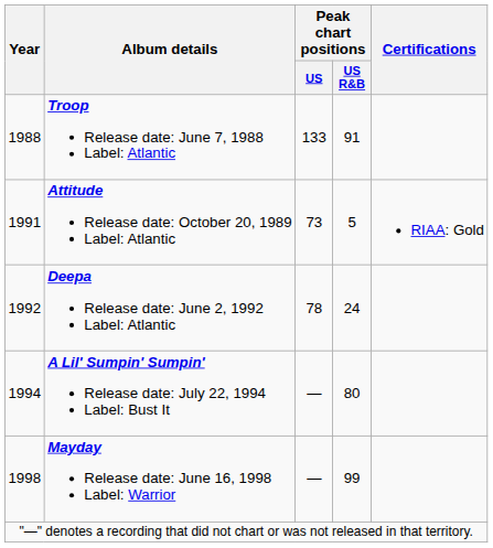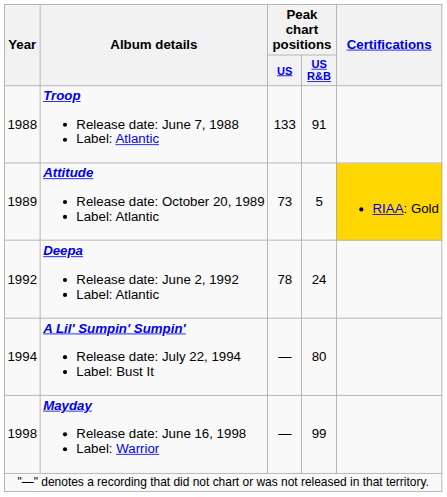 <table class="wikitable" style="text-align:center;">
 <tr>
 <th rowspan="2">Year</th>
 <th rowspan="2">Album details</th>
 <th colspan="2">Peak chart positions</th>
 <th rowspan="2"><a href='#'>Certifications</a></th>
 </tr>
 <tr style="font-size:smaller;">
 <th width="35"><a href='#'>US</a><br></th>
 <th width="35"><a href='#'>US<br>R&B</a><br></th>
 </tr>
 <tr>
 <td>1988</td>
 <td align="left"><strong><em><a href='#'>Troop</a></em></strong><br><ul><li>Release date: June 7, 1988</li><li>Label: <a href='#'>Atlantic</a></li></ul></td>
 <td>133</td>
 <td>91</td>
 <td align=left></td>
 </tr>
 <tr>
-<td>1991</td>
+<td>1989</td>
 <td align="left"><strong><em><a href='#'>Attitude</a></em></strong><br><ul><li>Release date: October 20, 1989</li><li>Label: Atlantic</li></ul></td>
 <td>73</td>
 <td>5</td>
-<td align=left><br><ul><li><a href='#'>RIAA</a>: Gold</li></ul></td>
+<td align=left style="background: gold;"><br><ul><li><a href='#'>RIAA</a>: Gold</li></ul></td>
 </tr>
 <tr>
 <td>1992</td>
 <td align="left"><strong><em><a href='#'>Deepa</a></em></strong><br><ul><li>Release date: June 2, 1992</li><li>Label: Atlantic</li></ul></td>
 <td>78</td>
 <td>24</td>
 <td align=left></td>
 </tr>
 <tr>
 <td>1994</td>
 <td align="left"><strong><em><a href='#'>A Lil' Sumpin' Sumpin'</a></em></strong><br><ul><li>Release date: July 22, 1994</li><li>Label: Bust It</li></ul></td>
 <td>—</td>
 <td>80</td>
 <td align=left></td>
 </tr>
 <tr>
 <td>1998</td>
 <td align="left"><strong><em><a href='#'>Mayday</a></em></strong><br><ul><li>Release date: June 16, 1998</li><li>Label: <a href='#'>Warrior</a></li></ul></td>
 <td>—</td>
 <td>99</td>
 <td align=left></td>
 </tr>
 <tr>
 <td colspan="15" style="font-size:90%">"—" denotes a recording that did not chart or was not released in that territory.</td>
 </tr>
 </table>
